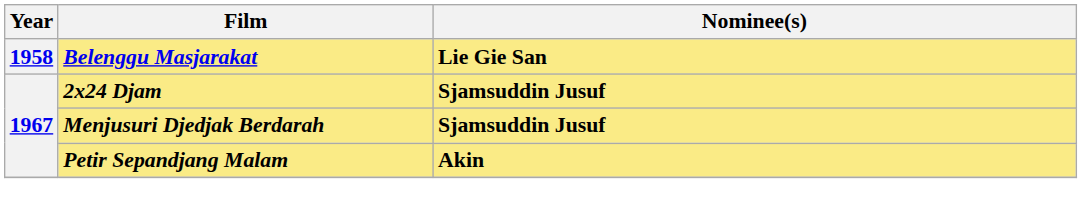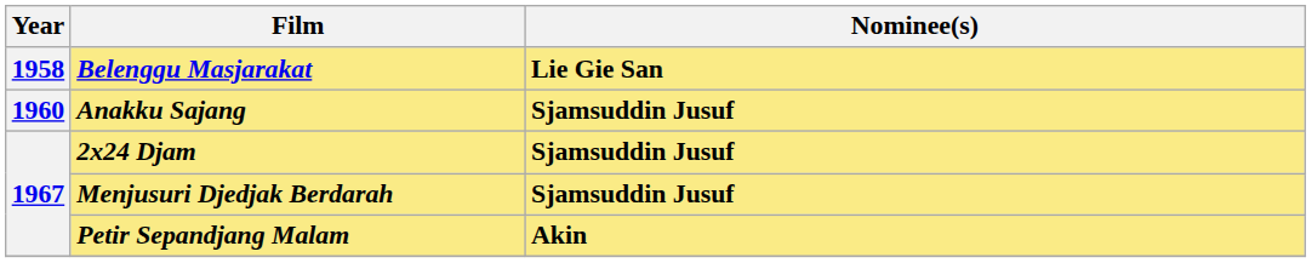 <table class="wikitable" rowspan=2 style="text-align: left;" border="2" cellpadding="4">
 <tr>
 <th scope="col" style="width:5%;">Year</th>
 <th scope="col" style="width:35%;">Film</th>
 <th scope="col" style="width:60%;">Nominee(s)</th>
 </tr>
 <tr>
 <th style="text-align:center;" rowspan=""><a href='#'>1958</a><br></th>
 <td scope="row" style="background:#FAEB86;"><strong><em><a href='#'>Belenggu Masjarakat</a></em></strong></td>
 <td style="background:#FAEB86;"><strong>Lie Gie San </strong></td>
+</tr>
+<tr>
+<th style="text-align:center;" rowspan=""><a href='#'>1960</a><br></th>
+<td scope="row" style="background:#FAEB86;"><strong><em>Anakku Sajang</em></strong></td>
+<td style="background:#FAEB86;"><strong>Sjamsuddin Jusuf </strong></td>
 </tr>
 <tr>
 <th style="text-align:center;" rowspan="3"><a href='#'>1967</a><br></th>
 <td scope="row" style="background:#FAEB86;"><strong><em>2x24 Djam</em></strong></td>
 <td style="background:#FAEB86;"><strong>Sjamsuddin Jusuf </strong></td>
 </tr>
 <tr>
 <td scope="row" style="background:#FAEB86;"><strong><em>Menjusuri Djedjak Berdarah</em></strong></td>
 <td style="background:#FAEB86;"><strong>Sjamsuddin Jusuf </strong></td>
 </tr>
 <tr>
 <td scope="row" style="background:#FAEB86;"><strong><em>Petir Sepandjang Malam</em></strong></td>
 <td style="background:#FAEB86;"><strong>Akin </strong></td>
 </tr>
 <tr>
 </tr>
 </table>
